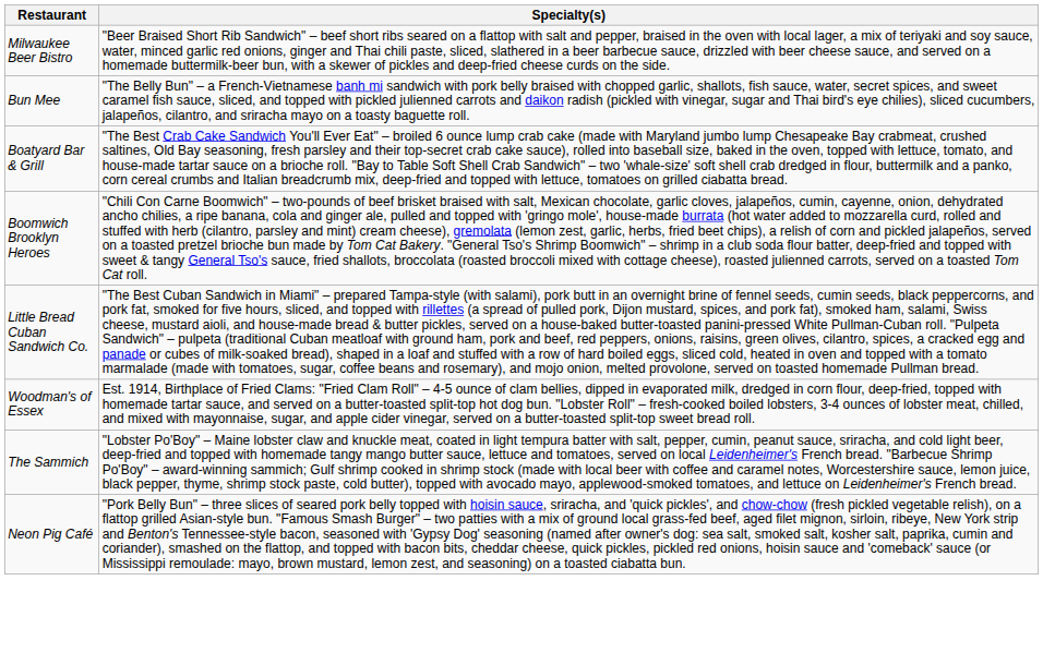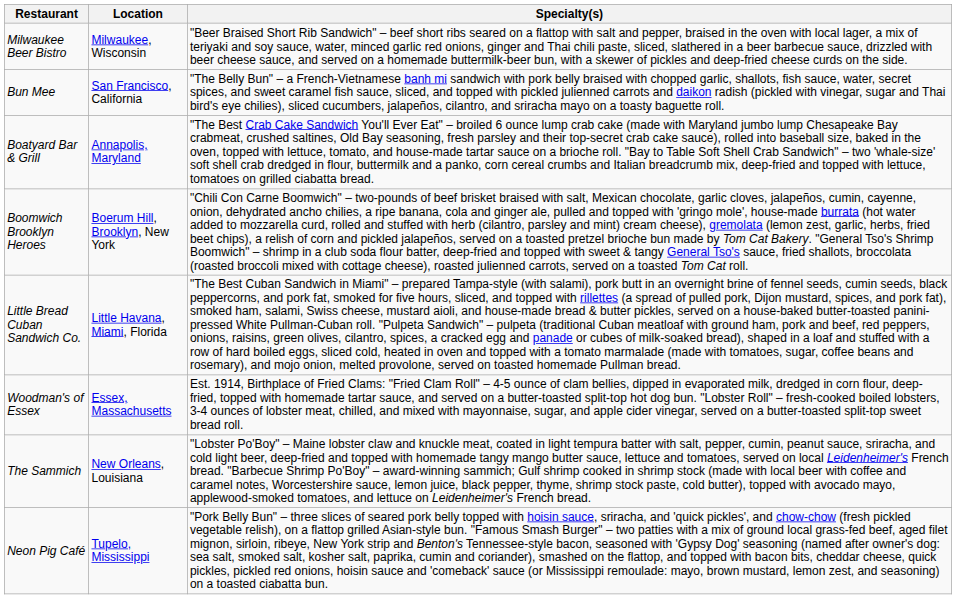 <table class="wikitable" style="width:100%;">
 <tr>
 <th>Restaurant</th>
+<th>Location</th>
 <th>Specialty(s)</th>
 </tr>
 <tr>
 <td><em>Milwaukee Beer Bistro</em></td>
+<td><a href='#'>Milwaukee</a>, Wisconsin</td>
 <td>"Beer Braised Short Rib Sandwich" – beef short ribs seared on a flattop with salt and pepper, braised in the oven with local lager, a mix of teriyaki and soy sauce, water, minced garlic red onions, ginger and Thai chili paste, sliced, slathered in a beer barbecue sauce, drizzled with beer cheese sauce, and served on a homemade buttermilk-beer bun, with a skewer of pickles and deep-fried cheese curds on the side.</td>
 </tr>
 <tr>
 <td><em>Bun Mee</em></td>
+<td><a href='#'>San Francisco</a>, California</td>
 <td>"The Belly Bun" – a French-Vietnamese <a href='#'>banh mi</a> sandwich with pork belly braised with chopped garlic, shallots, fish sauce, water, secret spices, and sweet caramel fish sauce, sliced, and topped with pickled julienned carrots and <a href='#'>daikon</a> radish (pickled with vinegar, sugar and Thai bird's eye chilies), sliced cucumbers, jalapeños, cilantro, and sriracha mayo on a toasty baguette roll.</td>
 </tr>
 <tr>
 <td><em>Boatyard Bar & Grill</em></td>
+<td><a href='#'>Annapolis, Maryland</a></td>
 <td>"The Best <a href='#'>Crab Cake Sandwich</a> You'll Ever Eat" – broiled 6 ounce lump crab cake (made with Maryland jumbo lump Chesapeake Bay crabmeat, crushed saltines, Old Bay seasoning, fresh parsley and their top-secret crab cake sauce), rolled into baseball size, baked in the oven, topped with lettuce, tomato, and house-made tartar sauce on a brioche roll. "Bay to Table Soft Shell Crab Sandwich" – two 'whale-size' soft shell crab dredged in flour, buttermilk and a panko, corn cereal crumbs and Italian breadcrumb mix, deep-fried and topped with lettuce, tomatoes on grilled ciabatta bread.</td>
 </tr>
 <tr>
 <td><em>Boomwich Brooklyn Heroes</em></td>
+<td><a href='#'>Boerum Hill</a>, <a href='#'>Brooklyn</a>, New York</td>
 <td>"Chili Con Carne Boomwich" – two-pounds of beef brisket braised with salt, Mexican chocolate, garlic cloves, jalapeños, cumin, cayenne, onion, dehydrated ancho chilies, a ripe banana, cola and ginger ale, pulled and topped with 'gringo mole', house-made <a href='#'>burrata</a> (hot water added to mozzarella curd, rolled and stuffed with herb (cilantro, parsley and mint) cream cheese), <a href='#'>gremolata</a> (lemon zest, garlic, herbs, fried beet chips), a relish of corn and pickled jalapeños, served on a toasted pretzel brioche bun made by <em>Tom Cat Bakery</em>. "General Tso's Shrimp Boomwich" – shrimp in a club soda flour batter, deep-fried and topped with sweet & tangy <a href='#'>General Tso's</a> sauce, fried shallots, broccolata (roasted broccoli mixed with cottage cheese), roasted julienned carrots, served on a toasted <em>Tom Cat</em> roll.</td>
 </tr>
 <tr>
 <td><em>Little Bread Cuban Sandwich Co.</em></td>
+<td><a href='#'>Little Havana</a>, <a href='#'>Miami</a>, Florida</td>
 <td>"The Best Cuban Sandwich in Miami" – prepared Tampa-style (with salami), pork butt in an overnight brine of fennel seeds, cumin seeds, black peppercorns, and pork fat, smoked for five hours, sliced, and topped with <a href='#'>rillettes</a> (a spread of pulled pork, Dijon mustard, spices, and pork fat), smoked ham, salami, Swiss cheese, mustard aioli, and house-made bread & butter pickles, served on a house-baked butter-toasted panini-pressed White Pullman-Cuban roll. "Pulpeta Sandwich" – pulpeta (traditional Cuban meatloaf with ground ham, pork and beef, red peppers, onions, raisins, green olives, cilantro, spices, a cracked egg and <a href='#'>panade</a> or cubes of milk-soaked bread), shaped in a loaf and stuffed with a row of hard boiled eggs, sliced cold, heated in oven and topped with a tomato marmalade (made with tomatoes, sugar, coffee beans and rosemary), and mojo onion, melted provolone, served on toasted homemade Pullman bread.</td>
 </tr>
 <tr>
 <td><em>Woodman's of Essex</em></td>
+<td><a href='#'>Essex, Massachusetts</a></td>
 <td>Est. 1914, Birthplace of Fried Clams: "Fried Clam Roll" – 4-5 ounce of clam bellies, dipped in evaporated milk, dredged in corn flour, deep-fried, topped with homemade tartar sauce, and served on a butter-toasted split-top hot dog bun. "Lobster Roll" – fresh-cooked boiled lobsters, 3-4 ounces of lobster meat, chilled, and mixed with mayonnaise, sugar, and apple cider vinegar, served on a butter-toasted split-top sweet bread roll.</td>
 </tr>
 <tr>
 <td><em>The Sammich</em></td>
+<td><a href='#'>New Orleans</a>, Louisiana</td>
 <td>"Lobster Po'Boy" – Maine lobster claw and knuckle meat, coated in light tempura batter with salt, pepper, cumin, peanut sauce, sriracha, and cold light beer, deep-fried and topped with homemade tangy mango butter sauce, lettuce and tomatoes, served on local <em><a href='#'>Leidenheimer's</a></em> French bread. "Barbecue Shrimp Po'Boy" – award-winning sammich; Gulf shrimp cooked in shrimp stock (made with local beer with coffee and caramel notes, Worcestershire sauce, lemon juice, black pepper, thyme, shrimp stock paste, cold butter), topped with avocado mayo, applewood-smoked tomatoes, and lettuce on <em>Leidenheimer's</em> French bread.</td>
 </tr>
 <tr>
 <td><em>Neon Pig Café</em></td>
+<td><a href='#'>Tupelo, Mississippi</a></td>
 <td>"Pork Belly Bun" – three slices of seared pork belly topped with <a href='#'>hoisin sauce</a>, sriracha, and 'quick pickles', and <a href='#'>chow-chow</a> (fresh pickled vegetable relish), on a flattop grilled Asian-style bun. "Famous Smash Burger" – two patties with a mix of ground local grass-fed beef, aged filet mignon, sirloin, ribeye, New York strip and <em>Benton's</em> Tennessee-style bacon, seasoned with 'Gypsy Dog' seasoning (named after owner's dog: sea salt, smoked salt, kosher salt, paprika, cumin and coriander), smashed on the flattop, and topped with bacon bits, cheddar cheese, quick pickles, pickled red onions, hoisin sauce and 'comeback' sauce (or Mississippi remoulade: mayo, brown mustard, lemon zest, and seasoning) on a toasted ciabatta bun.</td>
 </tr>
 </table>
